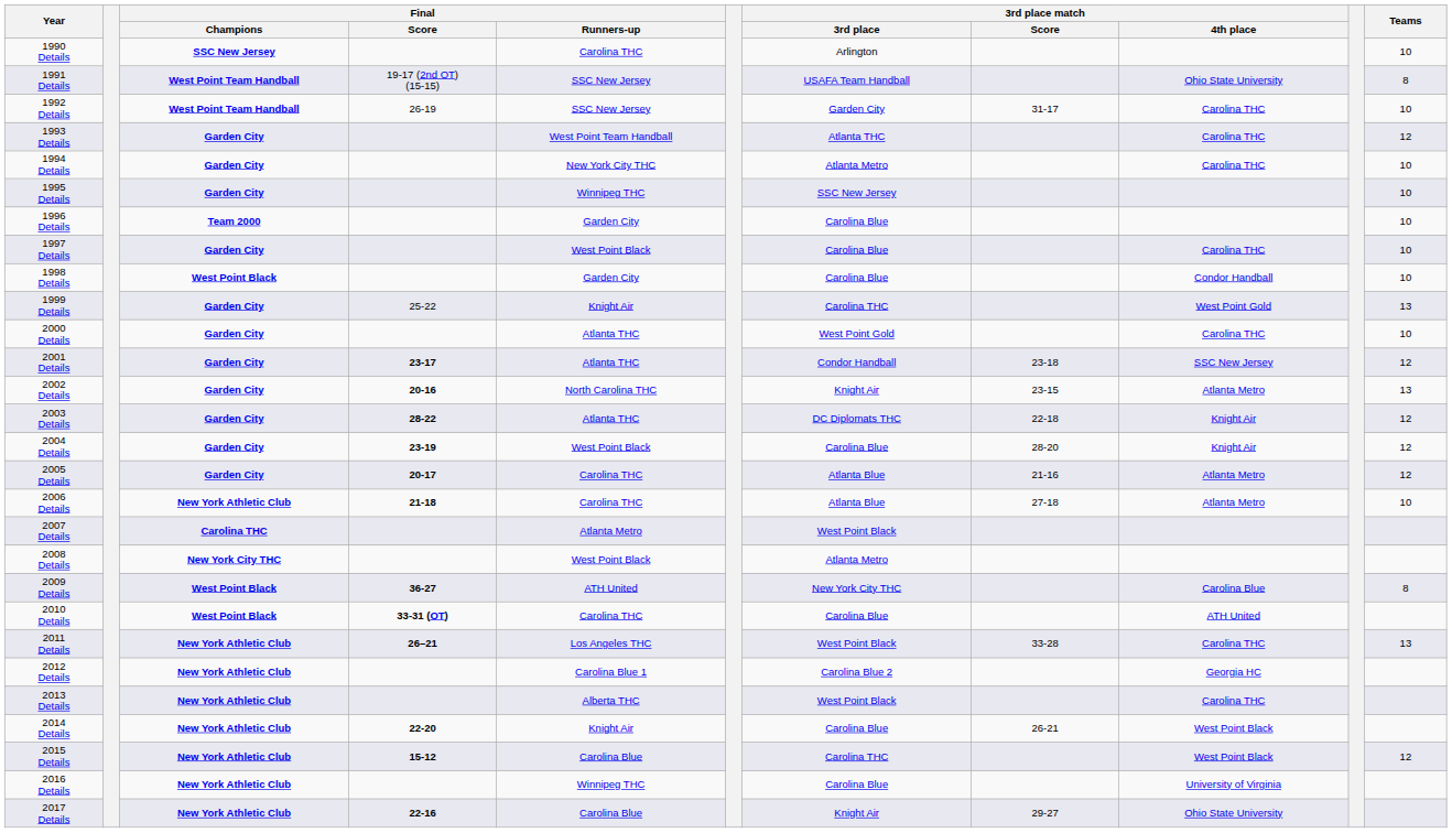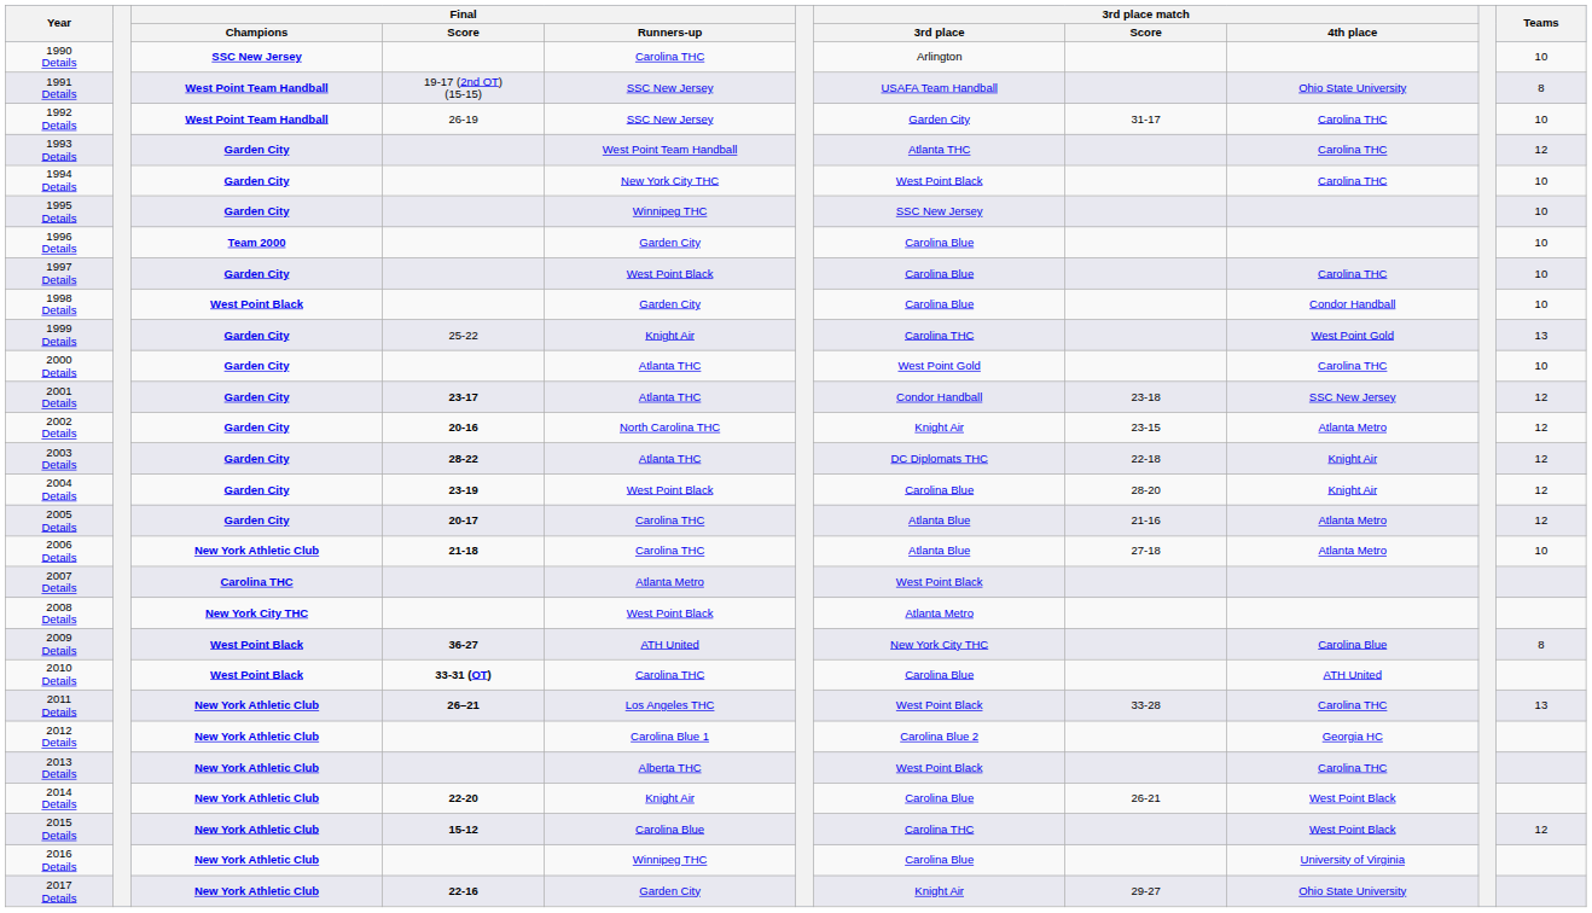 <table class="wikitable" style="font-size:90%; width: 100%; text-align: center;">
 <tr bgcolor=#c1d8ff>
 <th rowspan=2 width=6%>Year</th>
 <th width=1% rowspan=30 bgcolor=ffffff></th>
 <th colspan=3>Final</th>
 <th width=1% rowspan=30 bgcolor=ffffff></th>
 <th colspan=3>3rd place match</th>
 <th width=1% rowspan=32 bgcolor=#ffffff></th>
 <th rowspan=2 width=5%>Teams</th>
 </tr>
 <tr bgcolor=#efefef>
 <th width=14%>Champions</th>
 <th width=9%>Score</th>
 <th width=14%>Runners-up</th>
 <th width=14%>3rd place</th>
 <th width=9%>Score</th>
 <th width=14%>4th place</th>
 </tr>
 <tr>
 <td>1990<br><a href='#'>Details</a></td>
 <td><strong><a href='#'>SSC New Jersey</a></strong></td>
 <td></td>
 <td><a href='#'>Carolina THC</a></td>
 <td>Arlington</td>
 <td></td>
 <td></td>
 <td>10</td>
 </tr>
 <tr bgcolor=#E8E8F0>
 <td>1991<br><a href='#'>Details</a></td>
 <td><strong><a href='#'>West Point Team Handball</a></strong></td>
 <td>19-17 (<a href='#'>2nd OT</a>)<br>(15-15)</td>
 <td><a href='#'>SSC New Jersey</a></td>
 <td><a href='#'>USAFA Team Handball</a></td>
 <td></td>
 <td><a href='#'>Ohio State University</a></td>
 <td>8</td>
 </tr>
 <tr>
 <td>1992<br><a href='#'>Details</a></td>
 <td><strong><a href='#'>West Point Team Handball</a></strong></td>
 <td>26-19</td>
 <td><a href='#'>SSC New Jersey</a></td>
 <td><a href='#'>Garden City</a></td>
 <td>31-17</td>
 <td><a href='#'>Carolina THC</a></td>
 <td>10</td>
 </tr>
 <tr bgcolor=#E8E8F0>
 <td>1993<br><a href='#'>Details</a></td>
 <td><strong><a href='#'>Garden City</a></strong></td>
 <td></td>
 <td><a href='#'>West Point Team Handball</a></td>
 <td><a href='#'>Atlanta THC</a></td>
 <td></td>
 <td><a href='#'>Carolina THC</a></td>
 <td>12</td>
 </tr>
 <tr>
 <td>1994<br><a href='#'>Details</a></td>
 <td><strong><a href='#'>Garden City</a></strong></td>
 <td></td>
 <td><a href='#'>New York City THC</a></td>
-<td><a href='#'>Atlanta Metro</a></td>
+<td><a href='#'>West Point Black</a></td>
 <td></td>
 <td><a href='#'>Carolina THC</a></td>
 <td>10</td>
 </tr>
 <tr bgcolor=#E8E8F0>
 <td>1995<br><a href='#'>Details</a></td>
 <td><strong><a href='#'>Garden City</a></strong></td>
 <td></td>
 <td><a href='#'>Winnipeg THC</a></td>
 <td><a href='#'>SSC New Jersey</a></td>
 <td></td>
 <td></td>
 <td>10</td>
 </tr>
 <tr>
 <td>1996<br><a href='#'>Details</a></td>
 <td><strong><a href='#'>Team 2000</a></strong></td>
 <td></td>
 <td><a href='#'>Garden City</a></td>
 <td><a href='#'>Carolina Blue</a></td>
 <td></td>
 <td></td>
 <td>10</td>
 </tr>
 <tr bgcolor=#E8E8F0>
 <td>1997<br><a href='#'>Details</a></td>
 <td><strong><a href='#'>Garden City</a></strong></td>
 <td></td>
 <td><a href='#'>West Point Black</a></td>
 <td><a href='#'>Carolina Blue</a></td>
 <td></td>
 <td><a href='#'>Carolina THC</a></td>
 <td>10</td>
 </tr>
 <tr>
 <td>1998<br><a href='#'>Details</a></td>
 <td><strong><a href='#'>West Point Black</a></strong></td>
 <td></td>
 <td><a href='#'>Garden City</a></td>
 <td><a href='#'>Carolina Blue</a></td>
 <td></td>
 <td><a href='#'>Condor Handball</a></td>
 <td>10</td>
 </tr>
 <tr bgcolor=#E8E8F0>
 <td>1999<br><a href='#'>Details</a></td>
 <td><strong><a href='#'>Garden City</a></strong></td>
 <td>25-22</td>
 <td><a href='#'>Knight Air</a></td>
 <td><a href='#'>Carolina THC</a></td>
 <td></td>
 <td><a href='#'>West Point Gold</a></td>
 <td>13</td>
 </tr>
 <tr>
 <td>2000<br><a href='#'>Details</a></td>
 <td><strong><a href='#'>Garden City</a></strong></td>
 <td></td>
 <td><a href='#'>Atlanta THC</a></td>
 <td><a href='#'>West Point Gold</a></td>
 <td></td>
 <td><a href='#'>Carolina THC</a></td>
 <td>10</td>
 </tr>
 <tr bgcolor=#E8E8F0>
 <td>2001<br><a href='#'>Details</a></td>
 <td><strong><a href='#'>Garden City</a></strong></td>
 <td><strong>23-17</strong></td>
 <td><a href='#'>Atlanta THC</a></td>
 <td><a href='#'>Condor Handball</a></td>
 <td>23-18</td>
 <td><a href='#'>SSC New Jersey</a></td>
 <td>12</td>
 </tr>
 <tr>
 <td>2002<br><a href='#'>Details</a></td>
 <td><strong><a href='#'>Garden City</a></strong></td>
 <td><strong>20-16</strong></td>
 <td><a href='#'>North Carolina THC</a></td>
 <td><a href='#'>Knight Air</a></td>
 <td>23-15</td>
 <td><a href='#'>Atlanta Metro</a></td>
-<td>13</td>
+<td>12</td>
 </tr>
 <tr bgcolor=#E8E8F0>
 <td>2003<br><a href='#'>Details</a></td>
 <td><strong><a href='#'>Garden City</a></strong></td>
 <td><strong>28-22</strong></td>
 <td><a href='#'>Atlanta THC</a></td>
 <td><a href='#'>DC Diplomats THC</a></td>
 <td>22-18</td>
 <td><a href='#'>Knight Air</a></td>
 <td>12</td>
 </tr>
 <tr>
 <td>2004<br><a href='#'>Details</a></td>
 <td><strong><a href='#'>Garden City</a></strong></td>
 <td><strong>23-19</strong></td>
 <td><a href='#'>West Point Black</a></td>
 <td><a href='#'>Carolina Blue</a></td>
 <td>28-20</td>
 <td><a href='#'>Knight Air</a></td>
 <td>12</td>
 </tr>
 <tr bgcolor=#E8E8F0>
 <td>2005<br><a href='#'>Details</a></td>
 <td><strong><a href='#'>Garden City</a></strong></td>
 <td><strong>20-17</strong></td>
 <td><a href='#'>Carolina THC</a></td>
 <td><a href='#'>Atlanta Blue</a></td>
 <td>21-16</td>
 <td><a href='#'>Atlanta Metro</a></td>
 <td>12</td>
 </tr>
 <tr>
 <td>2006<br><a href='#'>Details</a></td>
 <td><strong><a href='#'>New York Athletic Club</a></strong></td>
 <td><strong>21-18</strong></td>
 <td><a href='#'>Carolina THC</a></td>
 <td><a href='#'>Atlanta Blue</a></td>
 <td>27-18</td>
 <td><a href='#'>Atlanta Metro</a></td>
 <td>10</td>
 </tr>
 <tr bgcolor=#E8E8F0>
 <td>2007<br><a href='#'>Details</a></td>
 <td><strong><a href='#'>Carolina THC</a></strong></td>
 <td></td>
 <td><a href='#'>Atlanta Metro</a></td>
 <td><a href='#'>West Point Black</a></td>
 <td></td>
 <td></td>
 <td></td>
 </tr>
 <tr>
 <td>2008<br><a href='#'>Details</a></td>
 <td><strong><a href='#'>New York City THC</a></strong></td>
 <td></td>
 <td><a href='#'>West Point Black</a></td>
 <td><a href='#'>Atlanta Metro</a></td>
 <td></td>
 <td></td>
 <td></td>
 </tr>
 <tr bgcolor=#E8E8F0>
 <td>2009<br><a href='#'>Details</a></td>
 <td><strong><a href='#'>West Point Black</a></strong></td>
 <td><strong>36-27</strong></td>
 <td><a href='#'>ATH United</a></td>
 <td><a href='#'>New York City THC</a></td>
 <td></td>
 <td><a href='#'>Carolina Blue</a></td>
 <td>8</td>
 </tr>
 <tr>
 <td>2010<br><a href='#'>Details</a></td>
 <td><strong><a href='#'>West Point Black</a></strong></td>
 <td><strong>33-31 (<a href='#'>OT</a>)</strong></td>
 <td><a href='#'>Carolina THC</a></td>
 <td><a href='#'>Carolina Blue</a></td>
 <td></td>
 <td><a href='#'>ATH United</a></td>
 <td></td>
 </tr>
 <tr bgcolor=#E8E8F0>
 <td>2011<br><a href='#'>Details</a></td>
 <td><strong><a href='#'>New York Athletic Club</a></strong></td>
 <td><strong>26–21</strong></td>
 <td><a href='#'>Los Angeles THC</a></td>
 <td><a href='#'>West Point Black</a></td>
 <td>33-28</td>
 <td><a href='#'>Carolina THC</a></td>
 <td>13</td>
 </tr>
 <tr>
 <td>2012<br><a href='#'>Details</a></td>
 <td><strong><a href='#'>New York Athletic Club</a></strong></td>
 <td></td>
 <td><a href='#'>Carolina Blue 1</a></td>
 <td><a href='#'>Carolina Blue 2</a></td>
 <td></td>
 <td><a href='#'>Georgia  HC</a></td>
 <td></td>
 </tr>
 <tr bgcolor=#E8E8F0>
 <td>2013<br><a href='#'>Details</a></td>
 <td><strong><a href='#'>New York Athletic Club</a></strong></td>
 <td></td>
 <td><a href='#'>Alberta THC</a></td>
 <td><a href='#'>West Point Black</a></td>
 <td></td>
 <td><a href='#'>Carolina THC</a></td>
 <td></td>
 </tr>
 <tr>
 <td>2014<br><a href='#'>Details</a></td>
 <td><strong><a href='#'>New York Athletic Club</a></strong></td>
 <td><strong>22-20</strong></td>
 <td><a href='#'>Knight Air</a></td>
 <td><a href='#'>Carolina Blue</a></td>
 <td>26-21</td>
 <td><a href='#'>West Point Black</a></td>
 <td></td>
 </tr>
 <tr bgcolor=#E8E8F0>
 <td>2015<br><a href='#'>Details</a></td>
 <td><strong><a href='#'>New York Athletic Club</a></strong></td>
 <td><strong>15-12</strong></td>
 <td><a href='#'>Carolina Blue</a></td>
 <td><a href='#'>Carolina THC</a></td>
 <td></td>
 <td><a href='#'>West Point Black</a></td>
 <td>12</td>
 </tr>
 <tr>
 <td>2016<br><a href='#'>Details</a></td>
 <td><strong><a href='#'>New York Athletic Club</a></strong></td>
 <td></td>
 <td><a href='#'>Winnipeg THC</a></td>
 <td><a href='#'>Carolina Blue</a></td>
 <td></td>
 <td><a href='#'>University of Virginia</a></td>
 <td></td>
 </tr>
 <tr bgcolor=#E8E8F0>
 <td>2017<br><a href='#'>Details</a></td>
 <td><strong><a href='#'>New York Athletic Club</a></strong></td>
 <td><strong>22-16</strong></td>
-<td><a href='#'>Carolina Blue</a></td>
+<td><a href='#'>Garden City</a></td>
 <td><a href='#'>Knight Air</a></td>
 <td>29-27</td>
 <td><a href='#'>Ohio State University</a></td>
 <td></td>
 </tr>
 </table>
